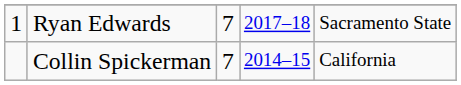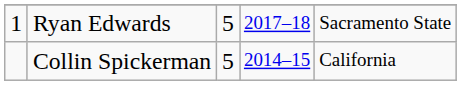 <table class="wikitable">
 <tr>
 </tr>
 <tr>
 <td>1</td>
 <td>Ryan Edwards</td>
-<td>7</td>
+<td>5</td>
 <td style="font-size:80%;"><a href='#'>2017–18</a></td>
 <td style="font-size:80%;">Sacramento State</td>
 </tr>
 <tr>
 <td></td>
 <td>Collin Spickerman</td>
-<td>7</td>
+<td>5</td>
 <td style="font-size:80%;"><a href='#'>2014–15</a></td>
 <td style="font-size:80%;">California</td>
 </tr>
 </table>
